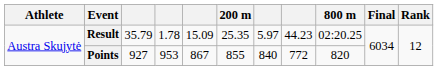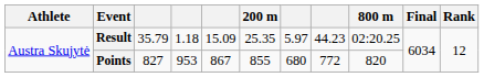 <table class="wikitable" style="font-size:90%">
 <tr>
 <th>Athlete</th>
 <th>Event</th>
 <th></th>
 <th></th>
 <th></th>
 <th>200 m</th>
 <th></th>
 <th></th>
 <th>800 m</th>
 <th>Final</th>
 <th>Rank</th>
 </tr>
 <tr align=center>
 <td rowspan=2 align=left><a href='#'>Austra Skujytė</a></td>
 <th style="font-size:95%">Result</th>
 <td>35.79</td>
-<td>1.78</td>
+<td>1.18</td>
 <td>15.09</td>
 <td>25.35</td>
 <td>5.97</td>
 <td>44.23</td>
 <td>02:20.25</td>
 <td rowspan=2>6034</td>
 <td rowspan=2>12</td>
 </tr>
 <tr align=center>
 <th style="font-size:95%">Points</th>
-<td>927</td>
+<td>827</td>
 <td>953</td>
 <td>867</td>
 <td>855</td>
-<td>840</td>
+<td>680</td>
 <td>772</td>
 <td>820</td>
 </tr>
 </table>
